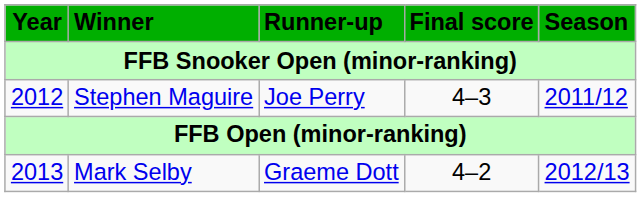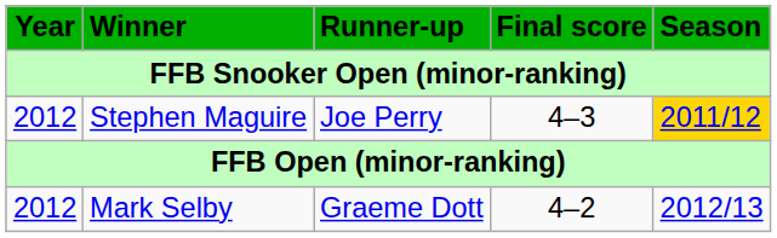 <table class="wikitable" style="margin: auto">
 <tr>
 <th style="text-align: center; background-color: #00af00">Year</th>
 <th style="text-align: left; background-color: #00af00">Winner</th>
 <th style="text-align: left; background-color: #00af00">Runner-up</th>
 <th style="text-align: left; background-color: #00af00">Final score</th>
 <th style="text-align: left; background-color: #00af00">Season</th>
 </tr>
 <tr>
 <th colspan=5 style="text-align: center; background-color: #c0ffc0">FFB Snooker Open (minor-ranking)</th>
 </tr>
 <tr>
 <td><a href='#'>2012</a></td>
 <td> <a href='#'>Stephen Maguire</a></td>
 <td> <a href='#'>Joe Perry</a></td>
 <td style="text-align: center">4–3</td>
-<td><a href='#'>2011/12</a></td>
+<td style="background: gold;"><a href='#'>2011/12</a></td>
 </tr>
 <tr>
 <th colspan=5 style="text-align: center; background-color: #c0ffc0">FFB Open (minor-ranking)</th>
 </tr>
 <tr>
-<td><a href='#'>2013</a></td>
+<td><a href='#'>2012</a></td>
 <td> <a href='#'>Mark Selby</a></td>
 <td> <a href='#'>Graeme Dott</a></td>
 <td style="text-align: center">4–2</td>
 <td><a href='#'>2012/13</a></td>
 </tr>
 </table>
